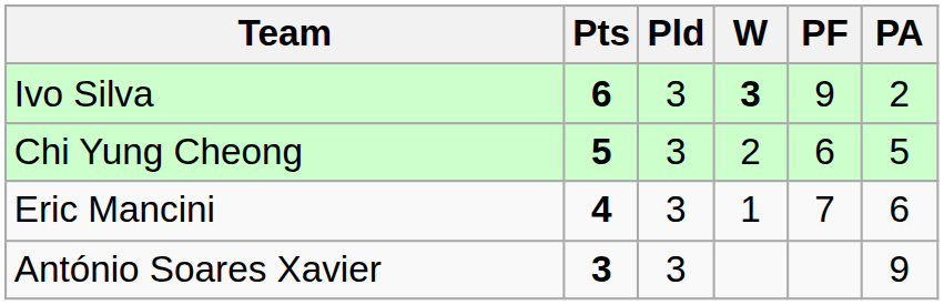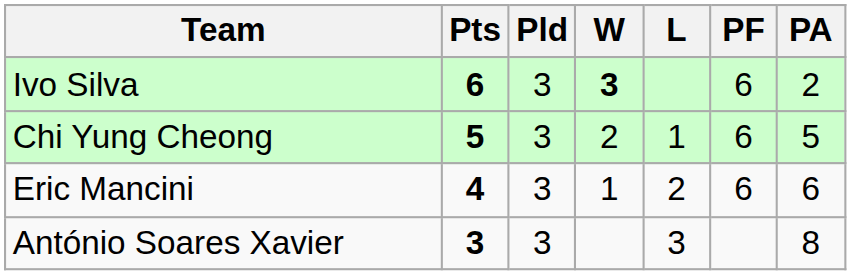 <table class="wikitable" style="text-align:center">
 <tr>
 <th>Team</th>
 <th style="width:8%">Pts</th>
 <th style="width:8%">Pld</th>
 <th style="width:8%">W</th>
+<th style="width:8%">L</th>
 <th style="width:8%">PF</th>
 <th style="width:8%">PA</th>
 </tr>
 <tr style="background:#ccffcc">
 <td align="left"> Ivo Silva</td>
 <td><strong>6</strong></td>
 <td>3</td>
 <td><strong>3</strong></td>
-<td>9</td>
+<td></td>
+<td>6</td>
 <td>2</td>
 </tr>
 <tr style="background:#ccffcc">
 <td align="left"> Chi Yung Cheong</td>
 <td><strong>5</strong></td>
 <td>3</td>
 <td>2</td>
+<td>1</td>
 <td>6</td>
 <td>5</td>
 </tr>
 <tr>
 <td align="left"> Eric Mancini</td>
 <td><strong>4</strong></td>
 <td>3</td>
 <td>1</td>
-<td>7</td>
+<td>2</td>
+<td>6</td>
 <td>6</td>
 </tr>
 <tr>
 <td align="left"> António Soares Xavier</td>
 <td><strong>3</strong></td>
 <td>3</td>
 <td></td>
+<td>3</td>
 <td></td>
-<td>9</td>
+<td>8</td>
 </tr>
 </table>
